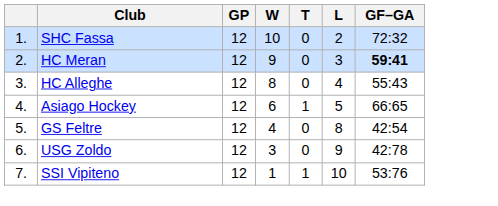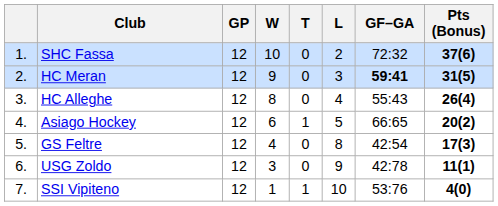 <table class="wikitable">
 <tr>
 <th width="30"></th>
 <th width="200">Club</th>
 <th width="30">GP</th>
 <th width="30">W</th>
 <th width="30">T</th>
 <th width="30">L</th>
 <th width="70">GF–GA</th>
+<th width="70">Pts (Bonus)</th>
 </tr>
 <tr bgcolor="#CAE1FF" align="center">
 <td>1.</td>
 <td align="left"><a href='#'>SHC Fassa</a></td>
 <td>12</td>
 <td>10</td>
 <td>0</td>
 <td>2</td>
 <td>72:32</td>
+<td><strong>37(6)</strong></td>
 </tr>
 <tr bgcolor="#CAE1FF" align="center">
 <td>2.</td>
 <td align="left"><a href='#'>HC Meran</a></td>
 <td>12</td>
 <td>9</td>
 <td>0</td>
 <td>3</td>
 <td><strong>59:41</strong></td>
+<td><strong>31(5)</strong></td>
 </tr>
 <tr bgcolor="#FFFFFF" align="center">
 <td>3.</td>
 <td align="left"><a href='#'>HC Alleghe</a></td>
 <td>12</td>
 <td>8</td>
 <td>0</td>
 <td>4</td>
 <td>55:43</td>
+<td><strong>26(4)</strong></td>
 </tr>
 <tr bgcolor="#FFFFFF" align="center">
 <td>4.</td>
 <td align="left"><a href='#'>Asiago Hockey</a></td>
 <td>12</td>
 <td>6</td>
 <td>1</td>
 <td>5</td>
 <td>66:65</td>
+<td><strong>20(2)</strong></td>
 </tr>
 <tr bgcolor="#FFFFFF" align="center">
 <td>5.</td>
 <td align="left"><a href='#'>GS Feltre</a></td>
 <td>12</td>
 <td>4</td>
 <td>0</td>
 <td>8</td>
 <td>42:54</td>
+<td><strong>17(3)</strong></td>
 </tr>
 <tr bgcolor="#FFFFFF" align="center">
 <td>6.</td>
 <td align="left"><a href='#'>USG Zoldo</a></td>
 <td>12</td>
 <td>3</td>
 <td>0</td>
 <td>9</td>
 <td>42:78</td>
+<td><strong>11(1)</strong></td>
 </tr>
 <tr bgcolor="#FFFFFF" align="center">
 <td>7.</td>
 <td align="left"><a href='#'>SSI Vipiteno</a></td>
 <td>12</td>
 <td>1</td>
 <td>1</td>
 <td>10</td>
 <td>53:76</td>
+<td><strong>4(0)</strong></td>
 </tr>
 </table>
